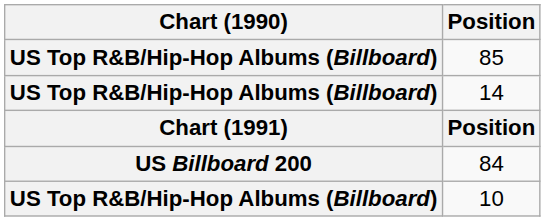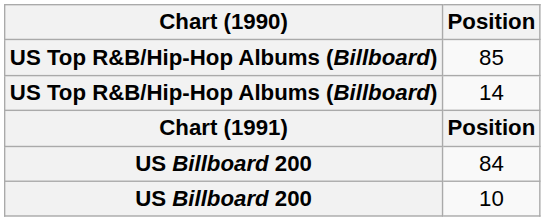 <table class="wikitable plainrowheaders" style="text-align:center">
 <tr>
 <th scope="col">Chart (1990)</th>
 <th scope="col">Position</th>
 </tr>
 <tr>
 <th scope="row">US Top R&B/Hip-Hop Albums (<em>Billboard</em>)</th>
 <td>85</td>
 </tr>
 <tr>
 <th scope="row">US Top R&B/Hip-Hop Albums (<em>Billboard</em>)</th>
 <td>14</td>
 </tr>
 <tr>
 <th scope="col">Chart (1991)</th>
 <th scope="col">Position</th>
 </tr>
 <tr>
 <th scope="row">US <em>Billboard</em> 200</th>
 <td>84</td>
 </tr>
 <tr>
-<th scope="row">US Top R&B/Hip-Hop Albums (<em>Billboard</em>)</th>
+<th scope="row">US <em>Billboard</em> 200</th>
 <td>10</td>
 </tr>
 </table>
